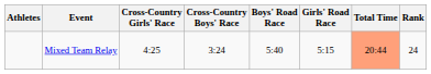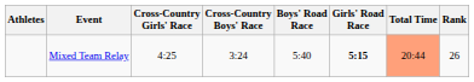 <table class="wikitable" style="font-size:90%;">
 <tr>
 <th>Athletes</th>
 <th>Event</th>
 <th>Cross-Country<br>Girls' Race</th>
 <th>Cross-Country<br>Boys' Race</th>
 <th>Boys' Road<br>Race</th>
 <th>Girls' Road<br>Race</th>
 <th>Total Time</th>
 <th>Rank</th>
 </tr>
 <tr align=center>
 <td align=left><br><br><br></td>
 <td align=left><a href='#'>Mixed Team Relay</a></td>
 <td>4:25</td>
 <td>3:24</td>
 <td>5:40</td>
-<td>5:15</td>
+<td><strong>5:15</strong></td>
 <td style="background: lightsalmon;">20:44</td>
-<td>24</td>
+<td>26</td>
 </tr>
 </table>
